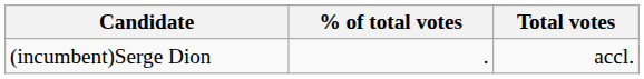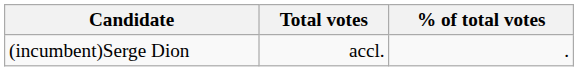 <table class="wikitable" width="475">
 <tr>
 <th align="left">Candidate</th>
+<th align="right">Total votes</th>
 <th align="right">% of total votes</th>
-<th align="right">Total votes</th>
 </tr>
 <tr>
 <td align="left">(incumbent)Serge Dion</td>
+<td align="right">accl.</td>
 <td align="right">.</td>
-<td align="right">accl.</td>
 </tr>
 </table>
